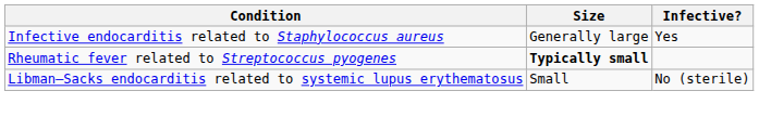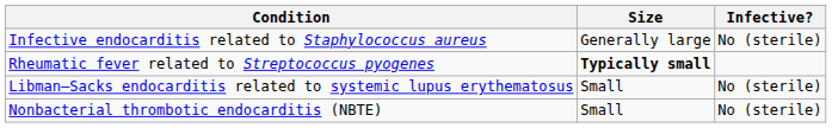 <table class="wikitable">
 <tr>
 <th>Condition</th>
 <th>Size</th>
 <th>Infective?</th>
 </tr>
 <tr>
 <td><a href='#'>Infective endocarditis</a> related to <em><a href='#'>Staphylococcus aureus</a></em></td>
 <td>Generally large</td>
-<td>Yes</td>
+<td>No (sterile)</td>
 </tr>
 <tr>
 <td><a href='#'>Rheumatic fever</a> related to <em><a href='#'>Streptococcus pyogenes</a></em></td>
 <td><strong>Typically small</strong></td>
 <td></td>
 </tr>
 <tr>
 <td><a href='#'>Libman–Sacks endocarditis</a> related to <a href='#'>systemic lupus erythematosus</a></td>
 <td>Small</td>
 <td>No (sterile)</td>
 </tr>
+<tr>
+<td><a href='#'>Nonbacterial thrombotic endocarditis</a> (NBTE)</td>
+<td>Small</td>
+<td>No (sterile)</td>
+</tr>
 </table>
